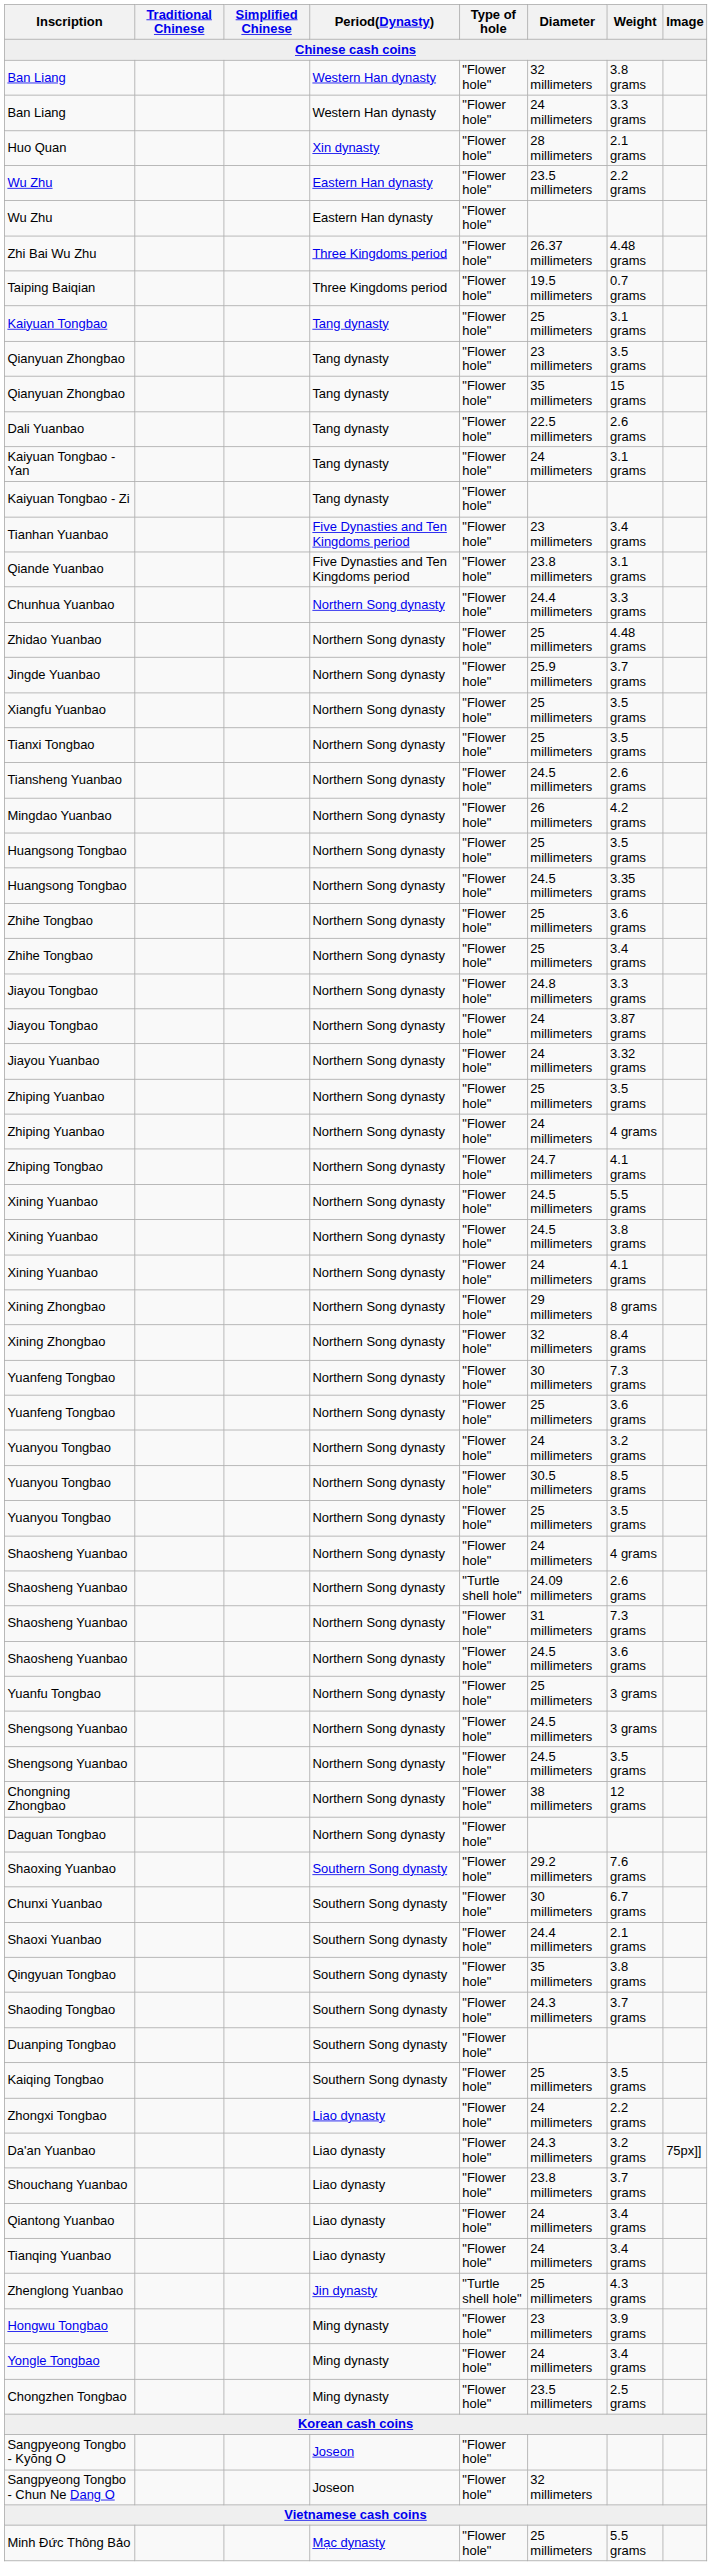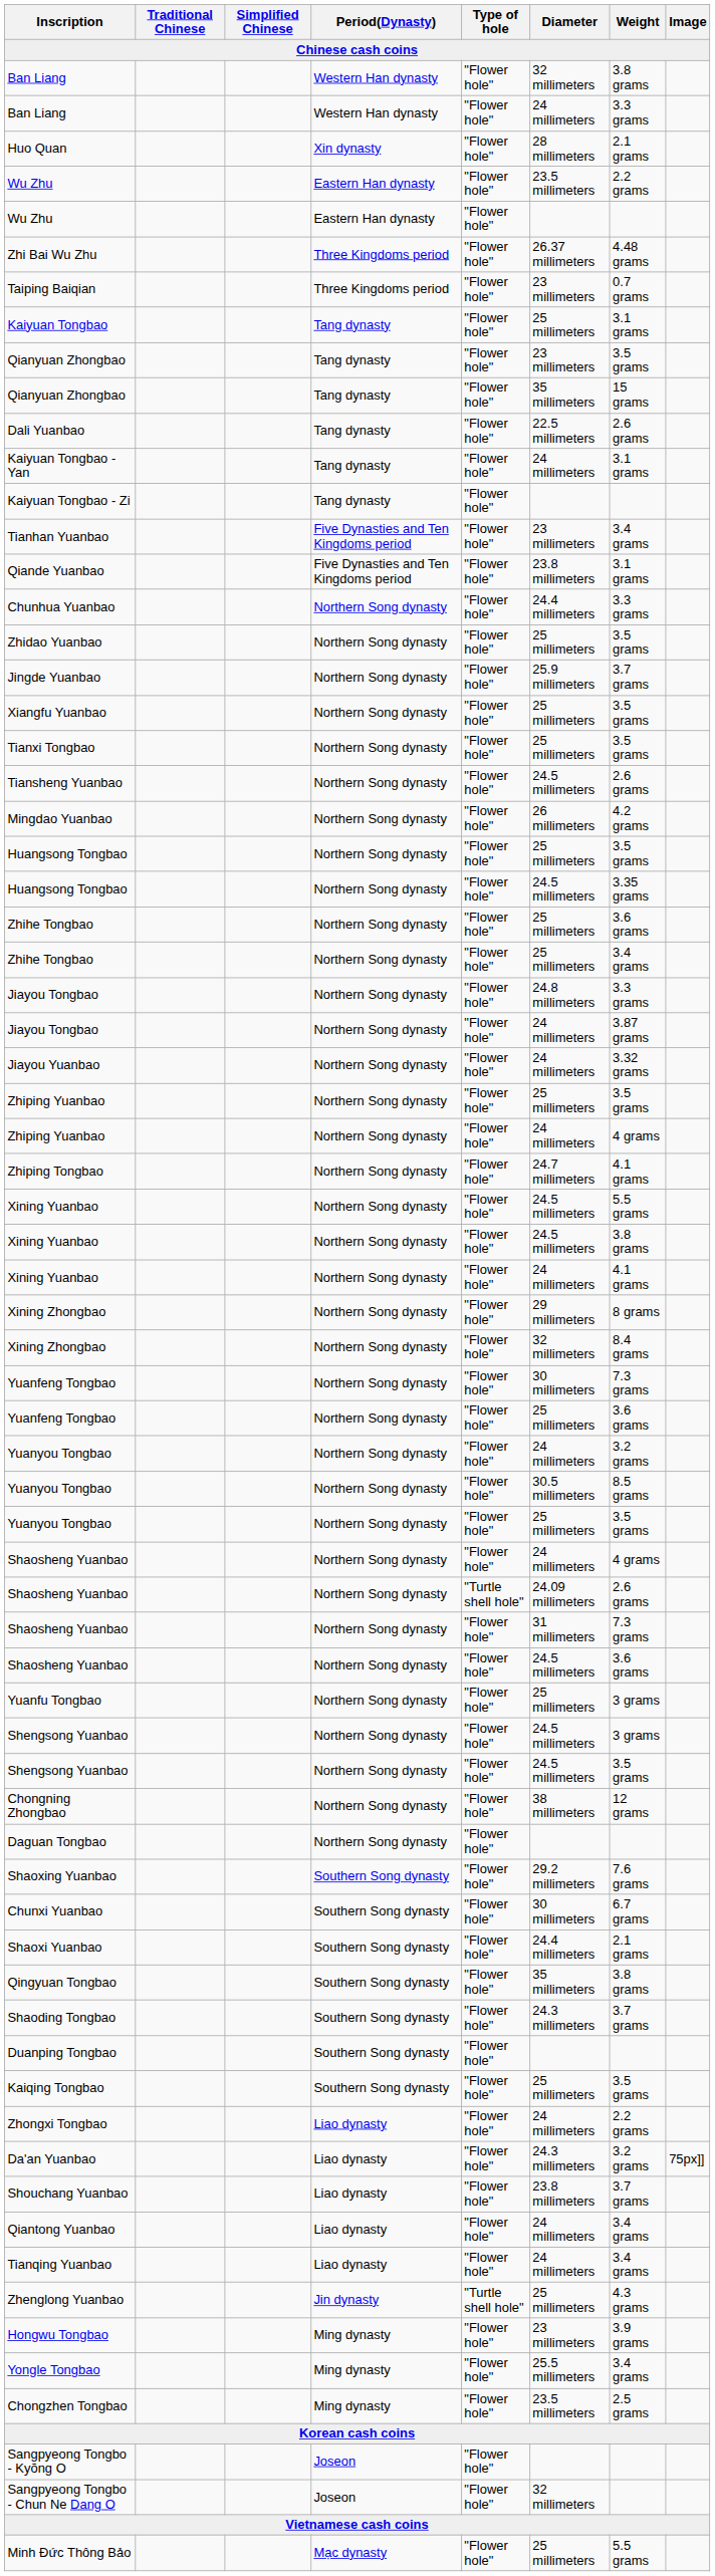 <table class="wikitable">
 <tr>
 <th>Inscription</th>
 <th><a href='#'>Traditional Chinese</a></th>
 <th><a href='#'>Simplified Chinese</a></th>
 <th>Period(<a href='#'>Dynasty</a>)</th>
 <th>Type of hole</th>
 <th>Diameter</th>
 <th>Weight</th>
 <th>Image</th>
 </tr>
 <tr>
 <td colspan=8 align="center" style="background:#efefef;"><strong><a href='#'>Chinese cash coins</a></strong></td>
 </tr>
 <tr>
 <td><a href='#'>Ban Liang</a></td>
 <td></td>
 <td></td>
 <td><a href='#'>Western Han dynasty</a></td>
 <td>"Flower hole"</td>
 <td>32 millimeters</td>
 <td>3.8 grams</td>
 <td></td>
 </tr>
 <tr>
 <td>Ban Liang</td>
 <td></td>
 <td></td>
 <td>Western Han dynasty</td>
 <td>"Flower hole"</td>
 <td>24 millimeters</td>
 <td>3.3 grams</td>
 <td></td>
 </tr>
 <tr>
 <td>Huo Quan</td>
 <td></td>
 <td></td>
 <td><a href='#'>Xin dynasty</a></td>
 <td>"Flower hole"</td>
 <td>28 millimeters</td>
 <td>2.1 grams</td>
 <td></td>
 </tr>
 <tr>
 <td><a href='#'>Wu Zhu</a></td>
 <td></td>
 <td></td>
 <td><a href='#'>Eastern Han dynasty</a></td>
 <td>"Flower hole"</td>
 <td>23.5 millimeters</td>
 <td>2.2 grams</td>
 <td></td>
 </tr>
 <tr>
 <td>Wu Zhu</td>
 <td></td>
 <td></td>
 <td>Eastern Han dynasty</td>
 <td>"Flower hole"</td>
 <td></td>
 <td></td>
 <td></td>
 </tr>
 <tr>
 <td>Zhi Bai Wu Zhu</td>
 <td></td>
 <td></td>
 <td><a href='#'>Three Kingdoms period</a></td>
 <td>"Flower hole"</td>
 <td>26.37 millimeters</td>
 <td>4.48 grams</td>
 <td></td>
 </tr>
 <tr>
 <td>Taiping Baiqian</td>
 <td></td>
 <td></td>
 <td>Three Kingdoms period</td>
 <td>"Flower hole"</td>
-<td>19.5 millimeters</td>
+<td>23 millimeters</td>
 <td>0.7 grams</td>
 <td></td>
 </tr>
 <tr>
 <td><a href='#'>Kaiyuan Tongbao</a></td>
 <td></td>
 <td></td>
 <td><a href='#'>Tang dynasty</a></td>
 <td>"Flower hole"</td>
 <td>25 millimeters</td>
 <td>3.1 grams</td>
 <td></td>
 </tr>
 <tr>
 <td>Qianyuan Zhongbao</td>
 <td></td>
 <td></td>
 <td>Tang dynasty</td>
 <td>"Flower hole"</td>
 <td>23 millimeters</td>
 <td>3.5 grams</td>
 <td></td>
 </tr>
 <tr>
 <td>Qianyuan Zhongbao</td>
 <td></td>
 <td></td>
 <td>Tang dynasty</td>
 <td>"Flower hole"</td>
 <td>35 millimeters</td>
 <td>15 grams</td>
 <td></td>
 </tr>
 <tr>
 <td>Dali Yuanbao</td>
 <td></td>
 <td></td>
 <td>Tang dynasty</td>
 <td>"Flower hole"</td>
 <td>22.5 millimeters</td>
 <td>2.6 grams</td>
 <td></td>
 </tr>
 <tr>
 <td>Kaiyuan Tongbao - Yan</td>
 <td></td>
 <td></td>
 <td>Tang dynasty</td>
 <td>"Flower hole"</td>
 <td>24 millimeters</td>
 <td>3.1 grams</td>
 <td></td>
 </tr>
 <tr>
 <td>Kaiyuan Tongbao - Zi</td>
 <td></td>
 <td></td>
 <td>Tang dynasty</td>
 <td>"Flower hole"</td>
 <td></td>
 <td></td>
 <td></td>
 </tr>
 <tr>
 <td>Tianhan Yuanbao</td>
 <td></td>
 <td></td>
 <td><a href='#'>Five Dynasties and Ten Kingdoms period</a></td>
 <td>"Flower hole"</td>
 <td>23 millimeters</td>
 <td>3.4 grams</td>
 <td></td>
 </tr>
 <tr>
 <td>Qiande Yuanbao</td>
 <td></td>
 <td></td>
 <td>Five Dynasties and Ten Kingdoms period</td>
 <td>"Flower hole"</td>
 <td>23.8 millimeters</td>
 <td>3.1 grams</td>
 <td></td>
 </tr>
 <tr>
 <td>Chunhua Yuanbao</td>
 <td></td>
 <td></td>
 <td><a href='#'>Northern Song dynasty</a></td>
 <td>"Flower hole"</td>
 <td>24.4 millimeters</td>
 <td>3.3 grams</td>
 <td></td>
 </tr>
 <tr>
 <td>Zhidao Yuanbao</td>
 <td></td>
 <td></td>
 <td>Northern Song dynasty</td>
 <td>"Flower hole"</td>
 <td>25 millimeters</td>
-<td>4.48 grams</td>
+<td>3.5 grams</td>
 <td></td>
 </tr>
 <tr>
 <td>Jingde Yuanbao</td>
 <td></td>
 <td></td>
 <td>Northern Song dynasty</td>
 <td>"Flower hole"</td>
 <td>25.9  millimeters</td>
 <td>3.7 grams</td>
 <td></td>
 </tr>
 <tr>
 <td>Xiangfu Yuanbao</td>
 <td></td>
 <td></td>
 <td>Northern Song dynasty</td>
 <td>"Flower hole"</td>
 <td>25 millimeters</td>
 <td>3.5 grams</td>
 <td></td>
 </tr>
 <tr>
 <td>Tianxi Tongbao</td>
 <td></td>
 <td></td>
 <td>Northern Song dynasty</td>
 <td>"Flower hole"</td>
 <td>25 millimeters</td>
 <td>3.5 grams</td>
 <td></td>
 </tr>
 <tr>
 <td>Tiansheng Yuanbao</td>
 <td></td>
 <td></td>
 <td>Northern Song dynasty</td>
 <td>"Flower hole"</td>
 <td>24.5 millimeters</td>
 <td>2.6 grams</td>
 <td></td>
 </tr>
 <tr>
 <td>Mingdao Yuanbao</td>
 <td></td>
 <td></td>
 <td>Northern Song dynasty</td>
 <td>"Flower hole"</td>
 <td>26 millimeters</td>
 <td>4.2 grams</td>
 <td></td>
 </tr>
 <tr>
 <td>Huangsong Tongbao</td>
 <td></td>
 <td></td>
 <td>Northern Song dynasty</td>
 <td>"Flower hole"</td>
 <td>25 millimeters</td>
 <td>3.5 grams</td>
 <td></td>
 </tr>
 <tr>
 <td>Huangsong Tongbao</td>
 <td></td>
 <td></td>
 <td>Northern Song dynasty</td>
 <td>"Flower hole"</td>
 <td>24.5 millimeters</td>
 <td>3.35 grams</td>
 <td></td>
 </tr>
 <tr>
 <td>Zhihe Tongbao</td>
 <td></td>
 <td></td>
 <td>Northern Song dynasty</td>
 <td>"Flower hole"</td>
 <td>25 millimeters</td>
 <td>3.6 grams</td>
 <td></td>
 </tr>
 <tr>
 <td>Zhihe Tongbao</td>
 <td></td>
 <td></td>
 <td>Northern Song dynasty</td>
 <td>"Flower hole"</td>
 <td>25 millimeters</td>
 <td>3.4 grams</td>
 <td></td>
 </tr>
 <tr>
 <td>Jiayou Tongbao</td>
 <td></td>
 <td></td>
 <td>Northern Song dynasty</td>
 <td>"Flower hole"</td>
 <td>24.8 millimeters</td>
 <td>3.3 grams</td>
 <td></td>
 </tr>
 <tr>
 <td>Jiayou Tongbao</td>
 <td></td>
 <td></td>
 <td>Northern Song dynasty</td>
 <td>"Flower hole"</td>
 <td>24 millimeters</td>
 <td>3.87 grams</td>
 <td></td>
 </tr>
 <tr>
 <td>Jiayou Yuanbao</td>
 <td></td>
 <td></td>
 <td>Northern Song dynasty</td>
 <td>"Flower hole"</td>
 <td>24 millimeters</td>
 <td>3.32 grams</td>
 <td></td>
 </tr>
 <tr>
 <td>Zhiping Yuanbao</td>
 <td></td>
 <td></td>
 <td>Northern Song dynasty</td>
 <td>"Flower hole"</td>
 <td>25 millimeters</td>
 <td>3.5 grams</td>
 <td></td>
 </tr>
 <tr>
 <td>Zhiping Yuanbao</td>
 <td></td>
 <td></td>
 <td>Northern Song dynasty</td>
 <td>"Flower hole"</td>
 <td>24 millimeters</td>
 <td>4 grams</td>
 <td></td>
 </tr>
 <tr>
 <td>Zhiping Tongbao</td>
 <td></td>
 <td></td>
 <td>Northern Song dynasty</td>
 <td>"Flower hole"</td>
 <td>24.7 millimeters</td>
 <td>4.1 grams</td>
 <td></td>
 </tr>
 <tr>
 <td>Xining Yuanbao</td>
 <td></td>
 <td></td>
 <td>Northern Song dynasty</td>
 <td>"Flower hole"</td>
 <td>24.5 millimeters</td>
 <td>5.5 grams</td>
 <td></td>
 </tr>
 <tr>
 <td>Xining Yuanbao</td>
 <td></td>
 <td></td>
 <td>Northern Song dynasty</td>
 <td>"Flower hole"</td>
 <td>24.5 millimeters</td>
 <td>3.8 grams</td>
 <td></td>
 </tr>
 <tr>
 <td>Xining Yuanbao</td>
 <td></td>
 <td></td>
 <td>Northern Song dynasty</td>
 <td>"Flower hole"</td>
 <td>24 millimeters</td>
 <td>4.1 grams</td>
 <td></td>
 </tr>
 <tr>
 <td>Xining Zhongbao</td>
 <td></td>
 <td></td>
 <td>Northern Song dynasty</td>
 <td>"Flower hole"</td>
 <td>29 millimeters</td>
 <td>8 grams</td>
 <td></td>
 </tr>
 <tr>
 <td>Xining Zhongbao</td>
 <td></td>
 <td></td>
 <td>Northern Song dynasty</td>
 <td>"Flower hole"</td>
 <td>32 millimeters</td>
 <td>8.4 grams</td>
 <td></td>
 </tr>
 <tr>
 <td>Yuanfeng Tongbao</td>
 <td></td>
 <td></td>
 <td>Northern Song dynasty</td>
 <td>"Flower hole"</td>
 <td>30 millimeters</td>
 <td>7.3 grams</td>
 <td></td>
 </tr>
 <tr>
 <td>Yuanfeng Tongbao</td>
 <td></td>
 <td></td>
 <td>Northern Song dynasty</td>
 <td>"Flower hole"</td>
 <td>25 millimeters</td>
 <td>3.6 grams</td>
 <td></td>
 </tr>
 <tr>
 <td>Yuanyou Tongbao</td>
 <td></td>
 <td></td>
 <td>Northern Song dynasty</td>
 <td>"Flower hole"</td>
 <td>24 millimeters</td>
 <td>3.2 grams</td>
 <td></td>
 </tr>
 <tr>
 <td>Yuanyou Tongbao</td>
 <td></td>
 <td></td>
 <td>Northern Song dynasty</td>
 <td>"Flower hole"</td>
 <td>30.5 millimeters</td>
 <td>8.5 grams</td>
 <td></td>
 </tr>
 <tr>
 <td>Yuanyou Tongbao</td>
 <td></td>
 <td></td>
 <td>Northern Song dynasty</td>
 <td>"Flower hole"</td>
 <td>25 millimeters</td>
 <td>3.5 grams</td>
 <td></td>
 </tr>
 <tr>
 <td>Shaosheng Yuanbao</td>
 <td></td>
 <td></td>
 <td>Northern Song dynasty</td>
 <td>"Flower hole"</td>
 <td>24 millimeters</td>
 <td>4 grams</td>
 <td></td>
 </tr>
 <tr>
 <td>Shaosheng Yuanbao</td>
 <td></td>
 <td></td>
 <td>Northern Song dynasty</td>
 <td>"Turtle shell hole"</td>
 <td>24.09 millimeters</td>
 <td>2.6 grams</td>
 <td></td>
 </tr>
 <tr>
 <td>Shaosheng Yuanbao</td>
 <td></td>
 <td></td>
 <td>Northern Song dynasty</td>
 <td>"Flower hole"</td>
 <td>31 millimeters</td>
 <td>7.3 grams</td>
 <td></td>
 </tr>
 <tr>
 <td>Shaosheng Yuanbao</td>
 <td></td>
 <td></td>
 <td>Northern Song dynasty</td>
 <td>"Flower hole"</td>
 <td>24.5 millimeters</td>
 <td>3.6 grams</td>
 <td></td>
 </tr>
 <tr>
 <td>Yuanfu Tongbao</td>
 <td></td>
 <td></td>
 <td>Northern Song dynasty</td>
 <td>"Flower hole"</td>
 <td>25 millimeters</td>
 <td>3 grams</td>
 <td></td>
 </tr>
 <tr>
 <td>Shengsong Yuanbao</td>
 <td></td>
 <td></td>
 <td>Northern Song dynasty</td>
 <td>"Flower hole"</td>
 <td>24.5 millimeters</td>
 <td>3 grams</td>
 <td></td>
 </tr>
 <tr>
 <td>Shengsong Yuanbao</td>
 <td></td>
 <td></td>
 <td>Northern Song dynasty</td>
 <td>"Flower hole"</td>
 <td>24.5 millimeters</td>
 <td>3.5 grams</td>
 <td></td>
 </tr>
 <tr>
 <td>Chongning Zhongbao</td>
 <td></td>
 <td></td>
 <td>Northern Song dynasty</td>
 <td>"Flower hole"</td>
 <td>38 millimeters</td>
 <td>12 grams</td>
 <td></td>
 </tr>
 <tr>
 <td>Daguan Tongbao</td>
 <td></td>
 <td></td>
 <td>Northern Song dynasty</td>
 <td>"Flower hole"</td>
 <td></td>
 <td></td>
 <td></td>
 </tr>
 <tr>
 <td>Shaoxing Yuanbao</td>
 <td></td>
 <td></td>
 <td><a href='#'>Southern Song dynasty</a></td>
 <td>"Flower hole"</td>
 <td>29.2 millimeters</td>
 <td>7.6 grams</td>
 <td></td>
 </tr>
 <tr>
 <td>Chunxi Yuanbao</td>
 <td></td>
 <td></td>
 <td>Southern Song dynasty</td>
 <td>"Flower hole"</td>
 <td>30 millimeters</td>
 <td>6.7 grams</td>
 <td></td>
 </tr>
 <tr>
 <td>Shaoxi Yuanbao</td>
 <td></td>
 <td></td>
 <td>Southern Song dynasty</td>
 <td>"Flower hole"</td>
 <td>24.4 millimeters</td>
 <td>2.1 grams</td>
 <td></td>
 </tr>
 <tr>
 <td>Qingyuan Tongbao</td>
 <td></td>
 <td></td>
 <td>Southern Song dynasty</td>
 <td>"Flower hole"</td>
 <td>35 millimeters</td>
 <td>3.8 grams</td>
 <td></td>
 </tr>
 <tr>
 <td>Shaoding Tongbao</td>
 <td></td>
 <td></td>
 <td>Southern Song dynasty</td>
 <td>"Flower hole"</td>
 <td>24.3 millimeters</td>
 <td>3.7 grams</td>
 <td></td>
 </tr>
 <tr>
 <td>Duanping Tongbao</td>
 <td></td>
 <td></td>
 <td>Southern Song dynasty</td>
 <td>"Flower hole"</td>
 <td></td>
 <td></td>
 <td></td>
 </tr>
 <tr>
 <td>Kaiqing Tongbao</td>
 <td></td>
 <td></td>
 <td>Southern Song dynasty</td>
 <td>"Flower hole"</td>
 <td>25 millimeters</td>
 <td>3.5 grams</td>
 <td></td>
 </tr>
 <tr>
 <td>Zhongxi Tongbao</td>
 <td></td>
 <td></td>
 <td><a href='#'>Liao dynasty</a></td>
 <td>"Flower hole"</td>
 <td>24 millimeters</td>
 <td>2.2 grams</td>
 <td></td>
 </tr>
 <tr>
 <td>Da'an Yuanbao</td>
 <td></td>
 <td></td>
 <td>Liao dynasty</td>
 <td>"Flower hole"</td>
 <td>24.3 millimeters</td>
 <td>3.2 grams</td>
 <td [[File:Da An Yuan Bao (>75px]]</td>
 </tr>
 <tr>
 <td>Shouchang Yuanbao</td>
 <td></td>
 <td></td>
 <td>Liao dynasty</td>
 <td>"Flower hole"</td>
 <td>23.8 millimeters</td>
 <td>3.7 grams</td>
 <td></td>
 </tr>
 <tr>
 <td>Qiantong Yuanbao</td>
 <td></td>
 <td></td>
 <td>Liao dynasty</td>
 <td>"Flower hole"</td>
 <td>24 millimeters</td>
 <td>3.4 grams</td>
 <td></td>
 </tr>
 <tr>
 <td>Tianqing Yuanbao</td>
 <td></td>
 <td></td>
 <td>Liao dynasty</td>
 <td>"Flower hole"</td>
 <td>24 millimeters</td>
 <td>3.4 grams</td>
 <td></td>
 </tr>
 <tr>
 <td>Zhenglong Yuanbao</td>
 <td></td>
 <td></td>
 <td><a href='#'>Jin dynasty</a></td>
 <td>"Turtle shell hole"</td>
 <td>25 millimeters</td>
 <td>4.3 grams</td>
 <td></td>
 </tr>
 <tr>
 <td><a href='#'>Hongwu Tongbao</a></td>
 <td></td>
 <td></td>
 <td>Ming dynasty</td>
 <td>"Flower hole"</td>
 <td>23 millimeters</td>
 <td>3.9 grams</td>
 <td></td>
 </tr>
 <tr>
 <td><a href='#'>Yongle Tongbao</a></td>
 <td></td>
 <td></td>
 <td>Ming dynasty</td>
 <td>"Flower hole"</td>
-<td>24 millimeters</td>
+<td>25.5 millimeters</td>
 <td>3.4 grams</td>
 <td></td>
 </tr>
 <tr>
 <td>Chongzhen Tongbao</td>
 <td></td>
 <td></td>
 <td>Ming dynasty</td>
 <td>"Flower hole"</td>
 <td>23.5 millimeters</td>
 <td>2.5 grams</td>
 <td></td>
 </tr>
 <tr>
 <td colspan=8 align="center" style="background:#efefef;"><strong><a href='#'>Korean cash coins</a></strong></td>
 </tr>
 <tr>
 <td>Sangpyeong Tongbo - Kyŏng O</td>
 <td></td>
 <td></td>
 <td><a href='#'>Joseon</a></td>
 <td>"Flower hole"</td>
 <td></td>
 <td></td>
 <td></td>
 </tr>
 <tr>
 <td>Sangpyeong Tongbo - Chun Ne <a href='#'>Dang O</a></td>
 <td></td>
 <td></td>
 <td>Joseon</td>
 <td>"Flower hole"</td>
 <td>32 millimeters</td>
 <td></td>
 <td></td>
 </tr>
 <tr>
 <td colspan=8 align="center" style="background:#efefef;"><strong><a href='#'>Vietnamese cash coins</a></strong></td>
 </tr>
 <tr>
 <td>Minh Đức Thông Bảo</td>
 <td></td>
 <td></td>
 <td><a href='#'>Mạc dynasty</a></td>
 <td>"Flower hole"</td>
 <td>25 millimeters</td>
 <td>5.5 grams</td>
 <td></td>
 </tr>
 </table>
